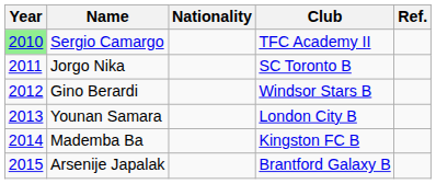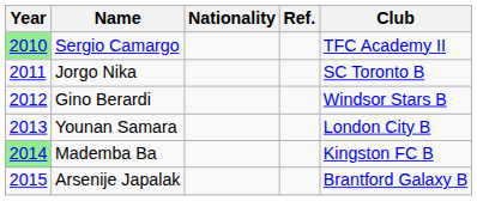 <table class="wikitable sortable">
 <tr>
 <th>Year</th>
 <th>Name</th>
 <th>Nationality</th>
+<th>Ref.</th>
 <th>Club</th>
-<th>Ref.</th>
 </tr>
 <tr>
 <td style="background: lightgreen;"><a href='#'>2010</a></td>
 <td><a href='#'>Sergio Camargo</a></td>
 <td></td>
+<td></td>
 <td><a href='#'>TFC Academy II</a></td>
-<td></td>
 </tr>
 <tr>
 <td><a href='#'>2011</a></td>
 <td>Jorgo Nika</td>
 <td></td>
+<td></td>
 <td><a href='#'>SC Toronto B</a></td>
-<td></td>
 </tr>
 <tr>
 <td><a href='#'>2012</a></td>
 <td>Gino Berardi</td>
 <td></td>
+<td></td>
 <td><a href='#'>Windsor Stars B</a></td>
-<td></td>
 </tr>
 <tr>
 <td><a href='#'>2013</a></td>
 <td>Younan Samara</td>
 <td></td>
+<td></td>
 <td><a href='#'>London City B</a></td>
-<td></td>
 </tr>
 <tr>
-<td><a href='#'>2014</a></td>
+<td style="background: lightgreen;"><a href='#'>2014</a></td>
 <td>Mademba Ba</td>
 <td></td>
+<td></td>
 <td><a href='#'>Kingston FC B</a></td>
-<td></td>
 </tr>
 <tr>
 <td><a href='#'>2015</a></td>
 <td>Arsenije Japalak</td>
 <td></td>
+<td></td>
 <td><a href='#'>Brantford Galaxy B</a></td>
-<td></td>
 </tr>
 </table>
